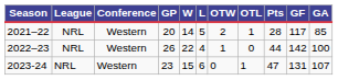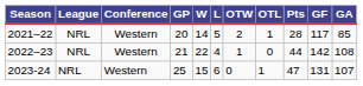 <table class="wikitable">
 <tr style="text-align:center; background:#3E4093; border-bottom:#DD3743 3px solid; color:white;">
 <td><strong>Season</strong></td>
 <td><strong>League</strong></td>
 <td><strong>Conference</strong></td>
 <td><strong>GP</strong></td>
 <td><strong>W</strong></td>
 <td><strong>L</strong></td>
 <td><strong>OTW</strong></td>
 <td><strong>OTL</strong></td>
 <td><strong>Pts</strong></td>
 <td><strong>GF</strong></td>
 <td><strong>GA</strong></td>
 </tr>
 <tr style="text-align:center">
 <td>2021–22</td>
 <td>NRL</td>
 <td>Western</td>
 <td>20</td>
 <td>14</td>
 <td>5</td>
 <td>2</td>
 <td>1</td>
 <td>28</td>
 <td>117</td>
 <td>85</td>
 </tr>
 <tr style="text-align:center">
 <td>2022–23</td>
 <td>NRL</td>
 <td>Western</td>
-<td>26</td>
+<td>21</td>
 <td>22</td>
 <td>4</td>
 <td>1</td>
 <td>0</td>
 <td>44</td>
 <td>142</td>
-<td>100</td>
+<td>108</td>
 </tr>
 <tr>
 <td>2023-24</td>
 <td>NRL</td>
 <td>Western</td>
-<td>23</td>
+<td>25</td>
 <td>15</td>
 <td>6</td>
 <td>0</td>
 <td>1</td>
 <td>47</td>
 <td>131</td>
 <td>107</td>
 </tr>
 </table>
